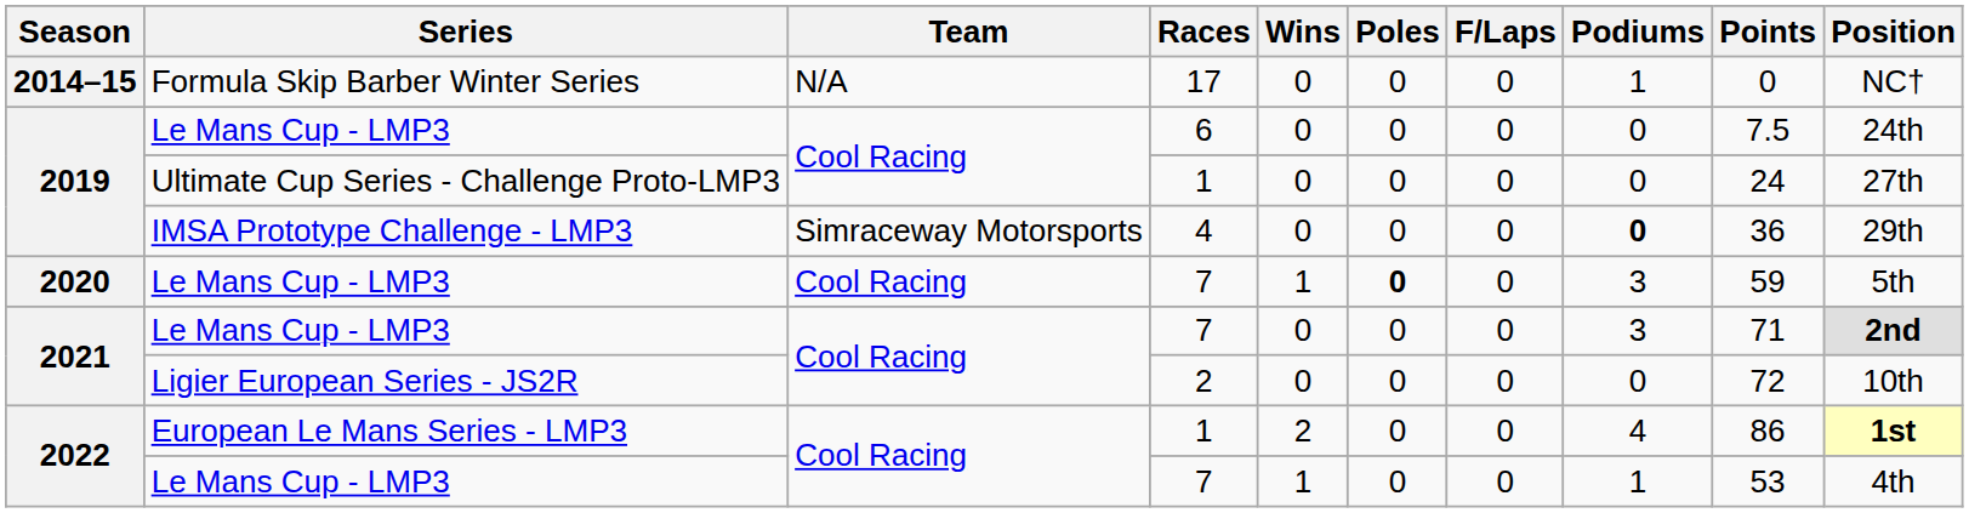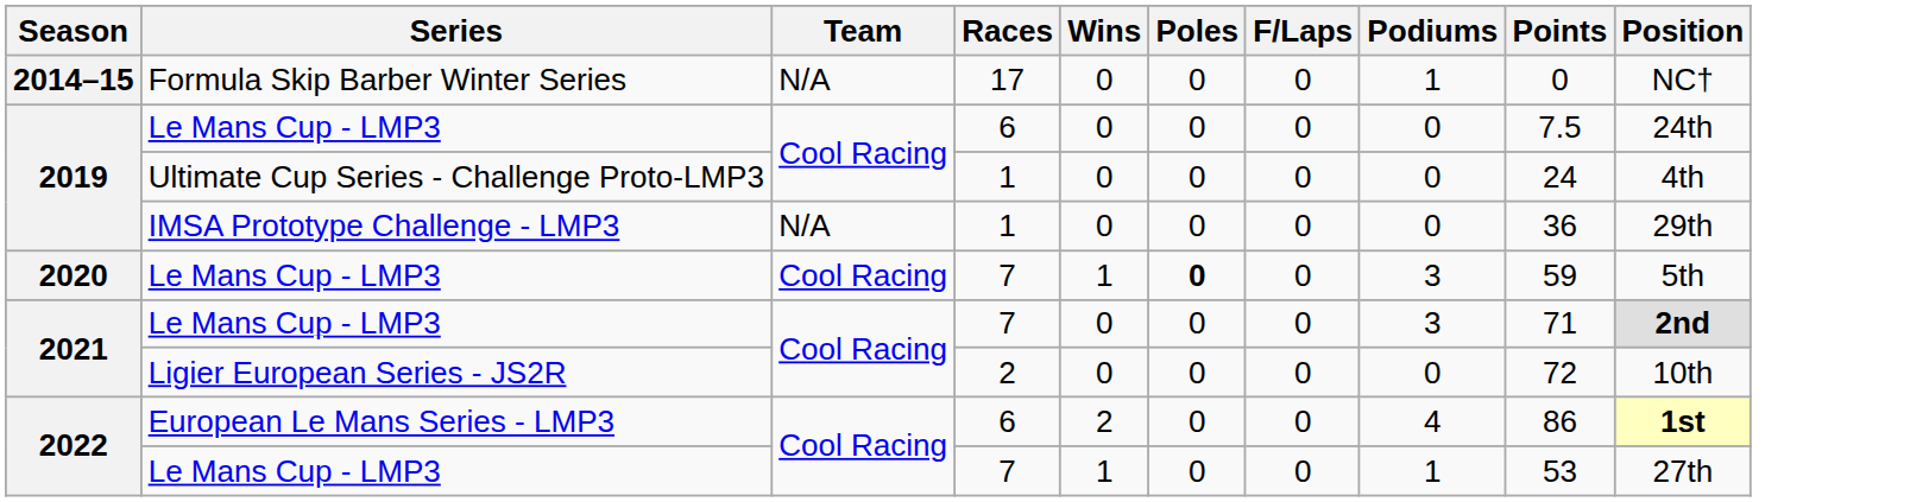 <table class="wikitable" style="font-size: 90%; text-align:center">
 <tr>
 <th>Season</th>
 <th>Series</th>
 <th>Team</th>
 <th>Races</th>
 <th>Wins</th>
 <th>Poles</th>
 <th>F/Laps</th>
 <th>Podiums</th>
 <th>Points</th>
 <th>Position</th>
 </tr>
 <tr>
 <th>2014<strong>–15</strong></th>
 <td align="left">Formula Skip Barber Winter Series</td>
 <td align="left">N/A</td>
 <td>17</td>
 <td>0</td>
 <td>0</td>
 <td>0</td>
 <td>1</td>
 <td>0</td>
 <td>NC†</td>
 </tr>
 <tr>
 <th rowspan="3">2019</th>
 <td align="left"><a href='#'>Le Mans Cup - LMP3</a></td>
 <td rowspan="2" align="left"><a href='#'>Cool Racing</a></td>
 <td>6</td>
 <td>0</td>
 <td>0</td>
 <td>0</td>
 <td>0</td>
 <td>7.5</td>
 <td>24th</td>
 </tr>
 <tr>
 <td align="left">Ultimate Cup Series - Challenge Proto-LMP3</td>
 <td>1</td>
 <td>0</td>
 <td>0</td>
 <td>0</td>
 <td>0</td>
 <td>24</td>
-<td>27th</td>
+<td>4th</td>
 </tr>
 <tr>
 <td align="left"><a href='#'>IMSA Prototype Challenge - LMP3</a></td>
-<td align="left">Simraceway Motorsports</td>
-<td>4</td>
+<td align="left">N/A</td>
+<td>1</td>
 <td>0</td>
 <td>0</td>
 <td>0</td>
-<td><strong>0</strong></td>
+<td>0</td>
 <td>36</td>
 <td>29th</td>
 </tr>
 <tr>
 <th>2020</th>
 <td align="left"><a href='#'>Le Mans Cup - LMP3</a></td>
 <td align="left"><a href='#'>Cool Racing</a></td>
 <td>7</td>
 <td>1</td>
 <td><strong>0</strong></td>
 <td>0</td>
 <td>3</td>
 <td>59</td>
 <td>5th</td>
 </tr>
 <tr>
 <th rowspan="2">2021</th>
 <td align="left"><a href='#'>Le Mans Cup - LMP3</a></td>
 <td rowspan="2" align="left"><a href='#'>Cool Racing</a></td>
 <td>7</td>
 <td>0</td>
 <td>0</td>
 <td>0</td>
 <td>3</td>
 <td>71</td>
 <td style="background:#DFDFDF;"><strong>2nd</strong></td>
 </tr>
 <tr>
 <td align=left><a href='#'>Ligier European Series - JS2R</a></td>
 <td>2</td>
 <td>0</td>
 <td>0</td>
 <td>0</td>
 <td>0</td>
 <td>72</td>
 <td>10th</td>
 </tr>
 <tr>
 <th rowspan="2">2022</th>
 <td align="left"><a href='#'>European Le Mans Series - LMP3</a></td>
 <td rowspan="2" align="left"><a href='#'>Cool Racing</a></td>
-<td>1</td>
+<td>6</td>
 <td>2</td>
 <td>0</td>
 <td>0</td>
 <td>4</td>
 <td>86</td>
 <td style="background:#FFFFBF;"><strong>1st</strong></td>
 </tr>
 <tr>
 <td align="left"><a href='#'>Le Mans Cup - LMP3</a></td>
 <td>7</td>
 <td>1</td>
 <td>0</td>
 <td>0</td>
 <td>1</td>
 <td>53</td>
-<td>4th</td>
+<td>27th</td>
 </tr>
 </table>
